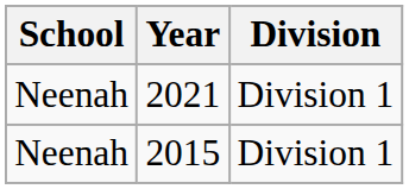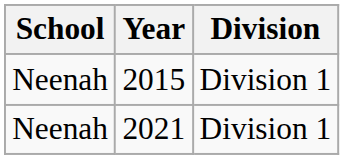 <table class="wikitable">
 <tr>
 <th>School</th>
 <th>Year</th>
 <th>Division</th>
 </tr>
 <tr>
 <td>Neenah</td>
-<td>2021</td>
+<td>2015</td>
 <td>Division 1</td>
 </tr>
 <tr>
 <td>Neenah</td>
-<td>2015</td>
+<td>2021</td>
 <td>Division 1</td>
 </tr>
 </table>
